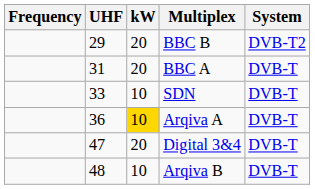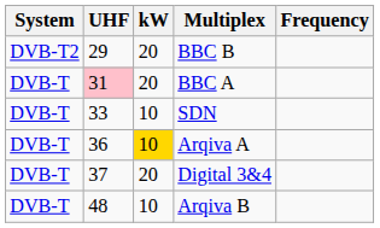 <table class="wikitable sortable">
 <tr>
-<th>Frequency</th>
+<th>System</th>
 <th>UHF</th>
 <th>kW</th>
 <th>Multiplex</th>
-<th>System</th>
+<th>Frequency</th>
 </tr>
 <tr>
-<td></td>
+<td><a href='#'>DVB-T2</a></td>
 <td>29</td>
 <td>20</td>
 <td><a href='#'>BBC</a> B</td>
-<td><a href='#'>DVB-T2</a></td>
+<td></td>
 </tr>
 <tr>
-<td></td>
-<td>31</td>
+<td><a href='#'>DVB-T</a></td>
+<td style="background: pink;">31</td>
 <td>20</td>
 <td><a href='#'>BBC</a> A</td>
-<td><a href='#'>DVB-T</a></td>
+<td></td>
 </tr>
 <tr>
-<td></td>
+<td><a href='#'>DVB-T</a></td>
 <td>33</td>
 <td>10</td>
 <td><a href='#'>SDN</a></td>
-<td><a href='#'>DVB-T</a></td>
+<td></td>
 </tr>
 <tr>
-<td></td>
+<td><a href='#'>DVB-T</a></td>
 <td>36</td>
 <td style="background: gold;">10</td>
 <td><a href='#'>Arqiva</a> A</td>
-<td><a href='#'>DVB-T</a></td>
+<td></td>
 </tr>
 <tr>
-<td></td>
-<td>47</td>
+<td><a href='#'>DVB-T</a></td>
+<td>37</td>
 <td>20</td>
 <td><a href='#'>Digital 3&4</a></td>
-<td><a href='#'>DVB-T</a></td>
+<td></td>
 </tr>
 <tr>
-<td></td>
+<td><a href='#'>DVB-T</a></td>
 <td>48</td>
 <td>10</td>
 <td><a href='#'>Arqiva</a> B</td>
-<td><a href='#'>DVB-T</a></td>
+<td></td>
 </tr>
 </table>
